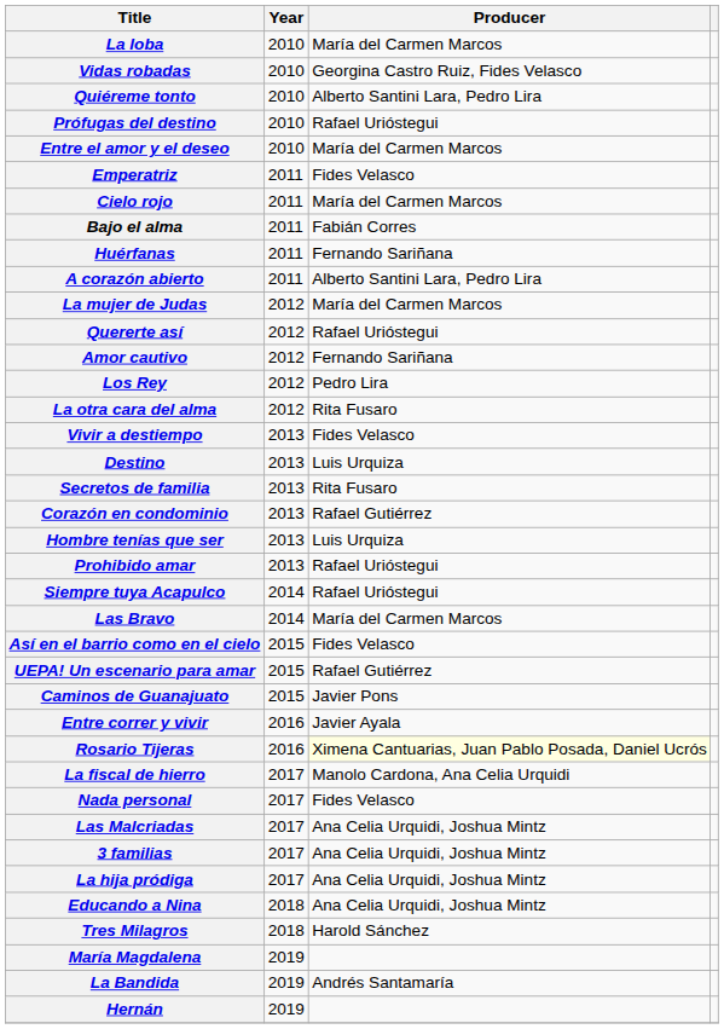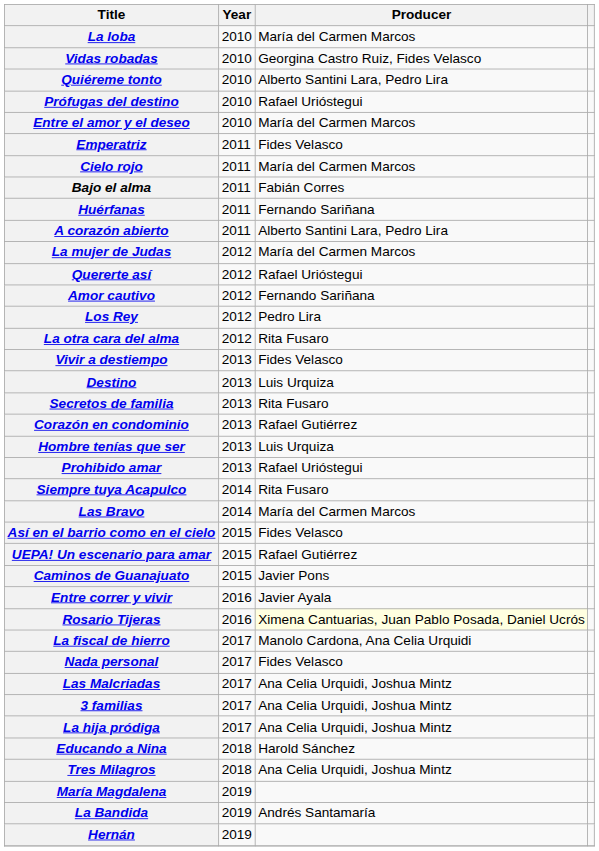 <table class="wikitable plainrowheaders sortable">
 <tr>
 <th scope="col">Title</th>
 <th scope="col">Year</th>
 <th scope="col" class="unsortable">Producer</th>
 <th scope="col" class="unsortable"></th>
 </tr>
 <tr>
 <th scope=row><em><a href='#'>La loba</a></em></th>
 <td>2010</td>
 <td>María del Carmen Marcos</td>
 <td></td>
 </tr>
 <tr>
 <th scope=row><em><a href='#'>Vidas robadas</a></em></th>
 <td>2010</td>
 <td>Georgina Castro Ruiz, Fides Velasco</td>
 <td></td>
 </tr>
 <tr>
 <th scope=row><em><a href='#'>Quiéreme tonto</a></em></th>
 <td>2010</td>
 <td>Alberto Santini Lara, Pedro Lira</td>
 <td></td>
 </tr>
 <tr>
 <th scope=row><em><a href='#'>Prófugas del destino</a></em></th>
 <td>2010</td>
 <td>Rafael Urióstegui</td>
 <td></td>
 </tr>
 <tr>
 <th scope=row><em><a href='#'>Entre el amor y el deseo</a></em></th>
 <td>2010</td>
 <td>María del Carmen Marcos</td>
 <td></td>
 </tr>
 <tr>
 <th scope=row><em><a href='#'>Emperatriz</a></em></th>
 <td>2011</td>
 <td>Fides Velasco</td>
 <td></td>
 </tr>
 <tr>
 <th scope=row><em><a href='#'>Cielo rojo</a></em></th>
 <td>2011</td>
 <td>María del Carmen Marcos</td>
 <td></td>
 </tr>
 <tr>
 <th scope=row><em>Bajo el alma</em></th>
 <td>2011</td>
 <td>Fabián Corres</td>
 <td></td>
 </tr>
 <tr>
 <th scope=row><em><a href='#'>Huérfanas</a></em></th>
 <td>2011</td>
 <td>Fernando Sariñana</td>
 <td></td>
 </tr>
 <tr>
 <th scope=row><em><a href='#'>A corazón abierto</a></em></th>
 <td>2011</td>
 <td>Alberto Santini Lara, Pedro Lira</td>
 <td></td>
 </tr>
 <tr>
 <th scope=row><em><a href='#'>La mujer de Judas</a></em></th>
 <td>2012</td>
 <td>María del Carmen Marcos</td>
 <td></td>
 </tr>
 <tr>
 <th scope=row><em><a href='#'>Quererte así</a></em></th>
 <td>2012</td>
 <td>Rafael Urióstegui</td>
 <td></td>
 </tr>
 <tr>
 <th scope=row><em><a href='#'>Amor cautivo</a></em></th>
 <td>2012</td>
 <td>Fernando Sariñana</td>
 <td></td>
 </tr>
 <tr>
 <th scope=row><em><a href='#'>Los Rey</a></em></th>
 <td>2012</td>
 <td>Pedro Lira</td>
 <td></td>
 </tr>
 <tr>
 <th scope=row><em><a href='#'>La otra cara del alma</a></em></th>
 <td>2012</td>
 <td>Rita Fusaro</td>
 <td></td>
 </tr>
 <tr>
 <th scope=row><em><a href='#'>Vivir a destiempo</a></em></th>
 <td>2013</td>
 <td>Fides Velasco</td>
 <td></td>
 </tr>
 <tr>
 <th scope=row><em><a href='#'>Destino</a></em></th>
 <td>2013</td>
 <td>Luis Urquiza</td>
 <td></td>
 </tr>
 <tr>
 <th scope=row><em><a href='#'>Secretos de familia</a></em></th>
 <td>2013</td>
 <td>Rita Fusaro</td>
 <td></td>
 </tr>
 <tr>
 <th scope=row><em><a href='#'>Corazón en condominio</a></em></th>
 <td>2013</td>
 <td>Rafael Gutiérrez</td>
 <td></td>
 </tr>
 <tr>
 <th scope=row><em><a href='#'>Hombre tenías que ser</a></em></th>
 <td>2013</td>
 <td>Luis Urquiza</td>
 <td></td>
 </tr>
 <tr>
 <th scope=row><em><a href='#'>Prohibido amar</a></em></th>
 <td>2013</td>
 <td>Rafael Urióstegui</td>
 <td></td>
 </tr>
 <tr>
 <th scope=row><em><a href='#'>Siempre tuya Acapulco</a></em></th>
 <td>2014</td>
-<td>Rafael Urióstegui</td>
+<td>Rita Fusaro</td>
 <td></td>
 </tr>
 <tr>
 <th scope=row><em><a href='#'>Las Bravo</a></em></th>
 <td>2014</td>
 <td>María del Carmen Marcos</td>
 <td></td>
 </tr>
 <tr>
 <th scope=row><em><a href='#'>Así en el barrio como en el cielo</a></em></th>
 <td>2015</td>
 <td>Fides Velasco</td>
 <td></td>
 </tr>
 <tr>
 <th scope=row><em><a href='#'>UEPA! Un escenario para amar</a></em></th>
 <td>2015</td>
 <td>Rafael Gutiérrez</td>
 <td></td>
 </tr>
 <tr>
 <th scope=row><em><a href='#'>Caminos de Guanajuato</a></em></th>
 <td>2015</td>
 <td>Javier Pons</td>
 <td></td>
 </tr>
 <tr>
 <th scope=row><em><a href='#'>Entre correr y vivir</a></em></th>
 <td>2016</td>
 <td>Javier Ayala</td>
 <td></td>
 </tr>
 <tr>
 <th scope=row><em><a href='#'>Rosario Tijeras</a></em></th>
 <td>2016</td>
 <td style="background: lightyellow;">Ximena Cantuarias, Juan Pablo Posada, Daniel Ucrós</td>
 <td></td>
 </tr>
 <tr>
 <th scope=row><em><a href='#'>La fiscal de hierro</a></em></th>
 <td>2017</td>
 <td>Manolo Cardona, Ana Celia Urquidi</td>
 <td></td>
 </tr>
 <tr>
 <th scope=row><em><a href='#'>Nada personal</a></em></th>
 <td>2017</td>
 <td>Fides Velasco</td>
 <td></td>
 </tr>
 <tr>
 <th scope=row><em><a href='#'>Las Malcriadas</a></em></th>
 <td>2017</td>
 <td>Ana Celia Urquidi, Joshua Mintz</td>
 <td></td>
 </tr>
 <tr>
 <th scope=row><em><a href='#'>3 familias</a></em></th>
 <td>2017</td>
 <td>Ana Celia Urquidi, Joshua Mintz</td>
 <td></td>
 </tr>
 <tr>
 <th scope=row><em><a href='#'>La hija pródiga</a></em></th>
 <td>2017</td>
 <td>Ana Celia Urquidi, Joshua Mintz</td>
 <td></td>
 </tr>
 <tr>
 <th scope=row><em><a href='#'>Educando a Nina</a></em></th>
 <td>2018</td>
-<td>Ana Celia Urquidi, Joshua Mintz</td>
+<td>Harold Sánchez</td>
 <td></td>
 </tr>
 <tr>
 <th scope=row><em><a href='#'>Tres Milagros</a></em></th>
 <td>2018</td>
-<td>Harold Sánchez</td>
+<td>Ana Celia Urquidi, Joshua Mintz</td>
 <td></td>
 </tr>
 <tr>
 <th scope=row><em><a href='#'>María Magdalena</a></em></th>
 <td>2019</td>
 <td></td>
 <td></td>
 </tr>
 <tr>
 <th scope=row><em><a href='#'>La Bandida</a></em></th>
 <td>2019</td>
 <td>Andrés Santamaría</td>
 <td></td>
 </tr>
 <tr>
 <th scope=row><em><a href='#'>Hernán</a></em></th>
 <td>2019</td>
 <td></td>
 <td></td>
 </tr>
 <tr>
 </tr>
 </table>
